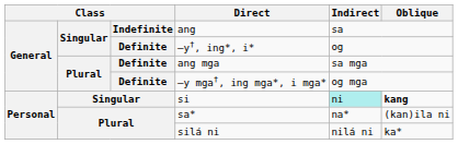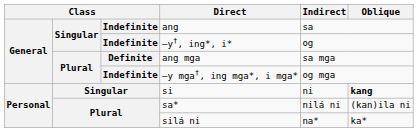 <table class="wikitable">
 <tr>
 <th colspan = "3">Class</th>
 <th>Direct</th>
 <th>Indirect</th>
 <th>Oblique</th>
 </tr>
 <tr>
 <th rowspan="4">General</th>
 <th rowspan="2">Singular</th>
 <th rowspan="1">Indefinite</th>
 <td>ang</td>
 <td colspan="2">sa</td>
 </tr>
 <tr>
-<th rowspan="1">Definite</th>
+<th rowspan="1">Indefinite</th>
 <td>–y<sup>†</sup>, ing*, i*</td>
 <td colspan="2">og</td>
 </tr>
 <tr>
 <th rowspan="2">Plural</th>
 <th rowspan="1">Definite</th>
 <td>ang mga</td>
 <td colspan="2">sa mga</td>
 </tr>
 <tr>
-<th rowspan="1">Definite</th>
+<th rowspan="1">Indefinite</th>
 <td>–y mga<sup>†</sup>, ing mga*, i mga*</td>
 <td colspan="2">og mga</td>
 </tr>
 <tr>
 <th rowspan="3">Personal</th>
 <th colspan = "2" rowspan="1">Singular</th>
 <td>si</td>
-<td style="background: paleturquoise;">ni</td>
+<td>ni</td>
 <td><strong>kang</strong></td>
 </tr>
 <tr>
 <th colspan="2" rowspan="2">Plural</th>
 <td>sa*</td>
-<td>na*</td>
+<td>nilá ni</td>
 <td>(kan)ila ni</td>
 </tr>
 <tr>
 <td>silá ni</td>
-<td>nilá ni</td>
+<td>na*</td>
 <td>ka*</td>
 </tr>
 </table>
